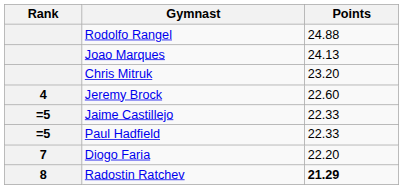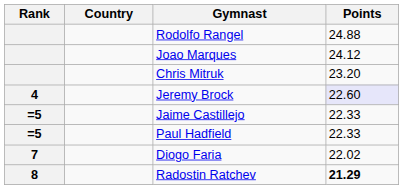 <table class="wikitable" width=500>
 <tr bgcolor="#efefef">
 <th>Rank</th>
+<th>Country</th>
 <th>Gymnast</th>
 <th>Points</th>
 </tr>
 <tr>
 <th></th>
+<td></td>
 <td><a href='#'>Rodolfo Rangel</a></td>
 <td>24.88</td>
 </tr>
 <tr>
 <th></th>
+<td></td>
 <td><a href='#'>Joao Marques</a></td>
-<td>24.13</td>
+<td>24.12</td>
 </tr>
 <tr>
 <th></th>
+<td></td>
 <td><a href='#'>Chris Mitruk</a></td>
 <td>23.20</td>
 </tr>
 <tr>
 <th>4</th>
+<td></td>
 <td><a href='#'>Jeremy Brock</a></td>
-<td>22.60</td>
+<td style="background: lavender;">22.60</td>
 </tr>
 <tr>
 <th>=5</th>
+<td></td>
 <td><a href='#'>Jaime Castillejo</a></td>
 <td>22.33</td>
 </tr>
 <tr>
 <th>=5</th>
+<td></td>
 <td><a href='#'>Paul Hadfield</a></td>
 <td>22.33</td>
 </tr>
 <tr>
 <th>7</th>
+<td></td>
 <td><a href='#'>Diogo Faria</a></td>
-<td>22.20</td>
+<td>22.02</td>
 </tr>
 <tr>
 <th>8</th>
+<td></td>
 <td><a href='#'>Radostin Ratchev</a></td>
 <td><strong>21.29</strong></td>
 </tr>
 </table>
